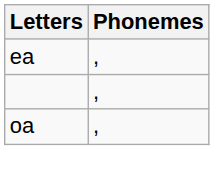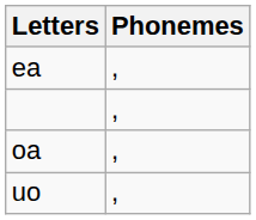 <table class="wikitable">
 <tr>
 <th>Letters</th>
 <th>Phonemes</th>
 </tr>
 <tr>
 <td>ea</td>
 <td>, </td>
 </tr>
 <tr>
 <td></td>
 <td>, </td>
 </tr>
 <tr>
 <td>oa</td>
 <td>, </td>
 </tr>
+<tr>
+<td>uo</td>
+<td>, </td>
+</tr>
 </table>
